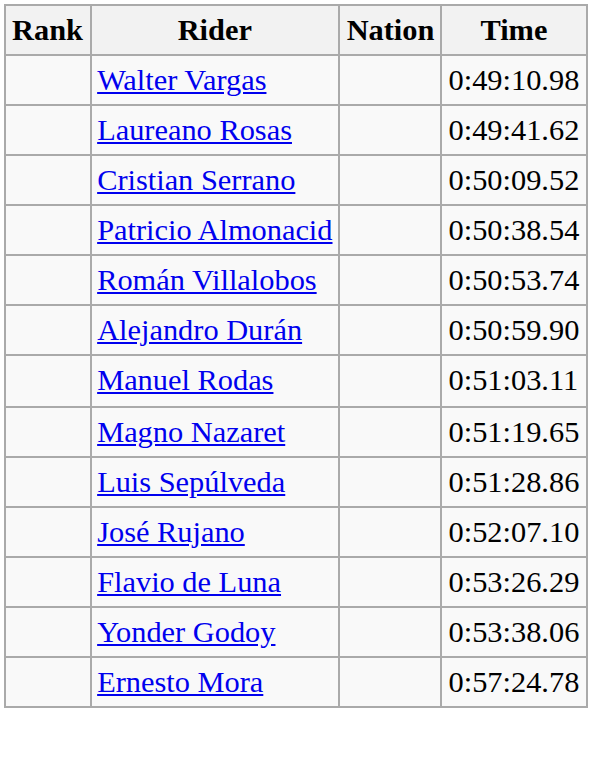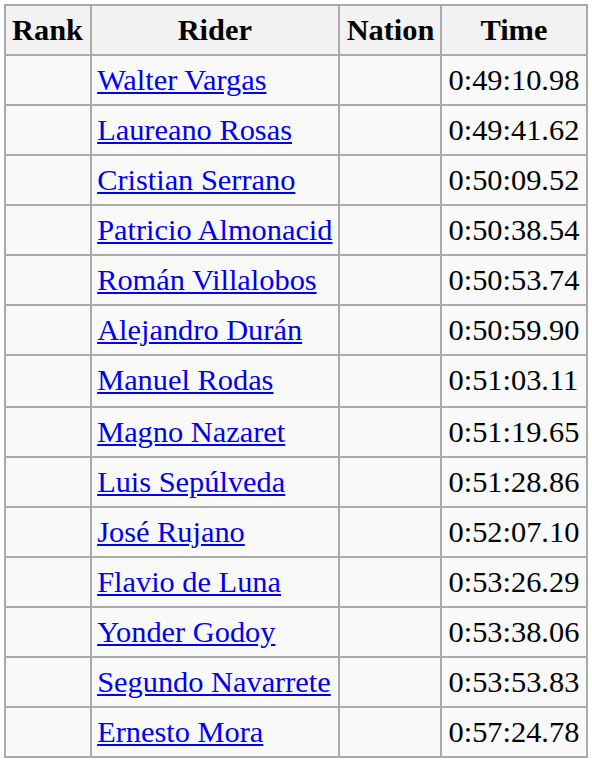 <table class="wikitable sortable" style="font-size:95%" style="width:35em;" style="text-align:center">
 <tr>
 <th>Rank</th>
 <th>Rider</th>
 <th>Nation</th>
 <th>Time</th>
 </tr>
 <tr>
 <td></td>
 <td align=left><a href='#'>Walter Vargas</a></td>
 <td align=left></td>
 <td>0:49:10.98</td>
 </tr>
 <tr>
 <td></td>
 <td align=left><a href='#'>Laureano Rosas</a></td>
 <td align=left></td>
 <td>0:49:41.62</td>
 </tr>
 <tr>
 <td></td>
 <td align=left><a href='#'>Cristian Serrano</a></td>
 <td align=left></td>
 <td>0:50:09.52</td>
 </tr>
 <tr>
 <td></td>
 <td align=left><a href='#'>Patricio Almonacid</a></td>
 <td align=left></td>
 <td>0:50:38.54</td>
 </tr>
 <tr>
 <td></td>
 <td align=left><a href='#'>Román Villalobos</a></td>
 <td align=left></td>
 <td>0:50:53.74</td>
 </tr>
 <tr>
 <td></td>
 <td align=left><a href='#'>Alejandro Durán</a></td>
 <td align=left></td>
 <td>0:50:59.90</td>
 </tr>
 <tr>
 <td></td>
 <td align=left><a href='#'>Manuel Rodas</a></td>
 <td align=left></td>
 <td>0:51:03.11</td>
 </tr>
 <tr>
 <td></td>
 <td align=left><a href='#'>Magno Nazaret</a></td>
 <td align=left></td>
 <td>0:51:19.65</td>
 </tr>
 <tr>
 <td></td>
 <td align=left><a href='#'>Luis Sepúlveda</a></td>
 <td align=left></td>
 <td>0:51:28.86</td>
 </tr>
 <tr>
 <td></td>
 <td align=left><a href='#'>José Rujano</a></td>
 <td align=left></td>
 <td>0:52:07.10</td>
 </tr>
 <tr>
 <td></td>
 <td align=left><a href='#'>Flavio de Luna</a></td>
 <td align=left></td>
 <td>0:53:26.29</td>
 </tr>
 <tr>
 <td></td>
 <td align=left><a href='#'>Yonder Godoy</a></td>
 <td align=left></td>
 <td>0:53:38.06</td>
 </tr>
 <tr>
 <td></td>
+<td align=left><a href='#'>Segundo Navarrete</a></td>
+<td align=left></td>
+<td>0:53:53.83</td>
+</tr>
+<tr>
+<td></td>
 <td align=left><a href='#'>Ernesto Mora</a></td>
 <td align=left></td>
 <td>0:57:24.78</td>
 </tr>
 </table>
